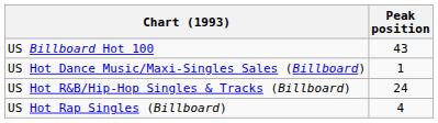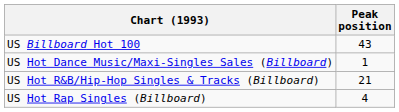 <table Class = "wikitable sortable">
 <tr>
 <th>Chart (1993)</th>
 <th>Peak<br>position</th>
 </tr>
 <tr>
 <td>US <a href='#'><em>Billboard</em> Hot 100</a></td>
 <td align=center>43</td>
 </tr>
 <tr>
 <td>US <a href='#'>Hot Dance Music/Maxi-Singles Sales</a> (<em><a href='#'>Billboard</a></em>)</td>
 <td align=center>1</td>
 </tr>
 <tr>
 <td>US <a href='#'>Hot R&B/Hip-Hop Singles & Tracks</a> (<em>Billboard</em>)</td>
-<td align=center>24</td>
+<td align=center>21</td>
 </tr>
 <tr>
 <td>US <a href='#'>Hot Rap Singles</a> (<em>Billboard</em>)</td>
 <td align=center>4</td>
 </tr>
 </table>
